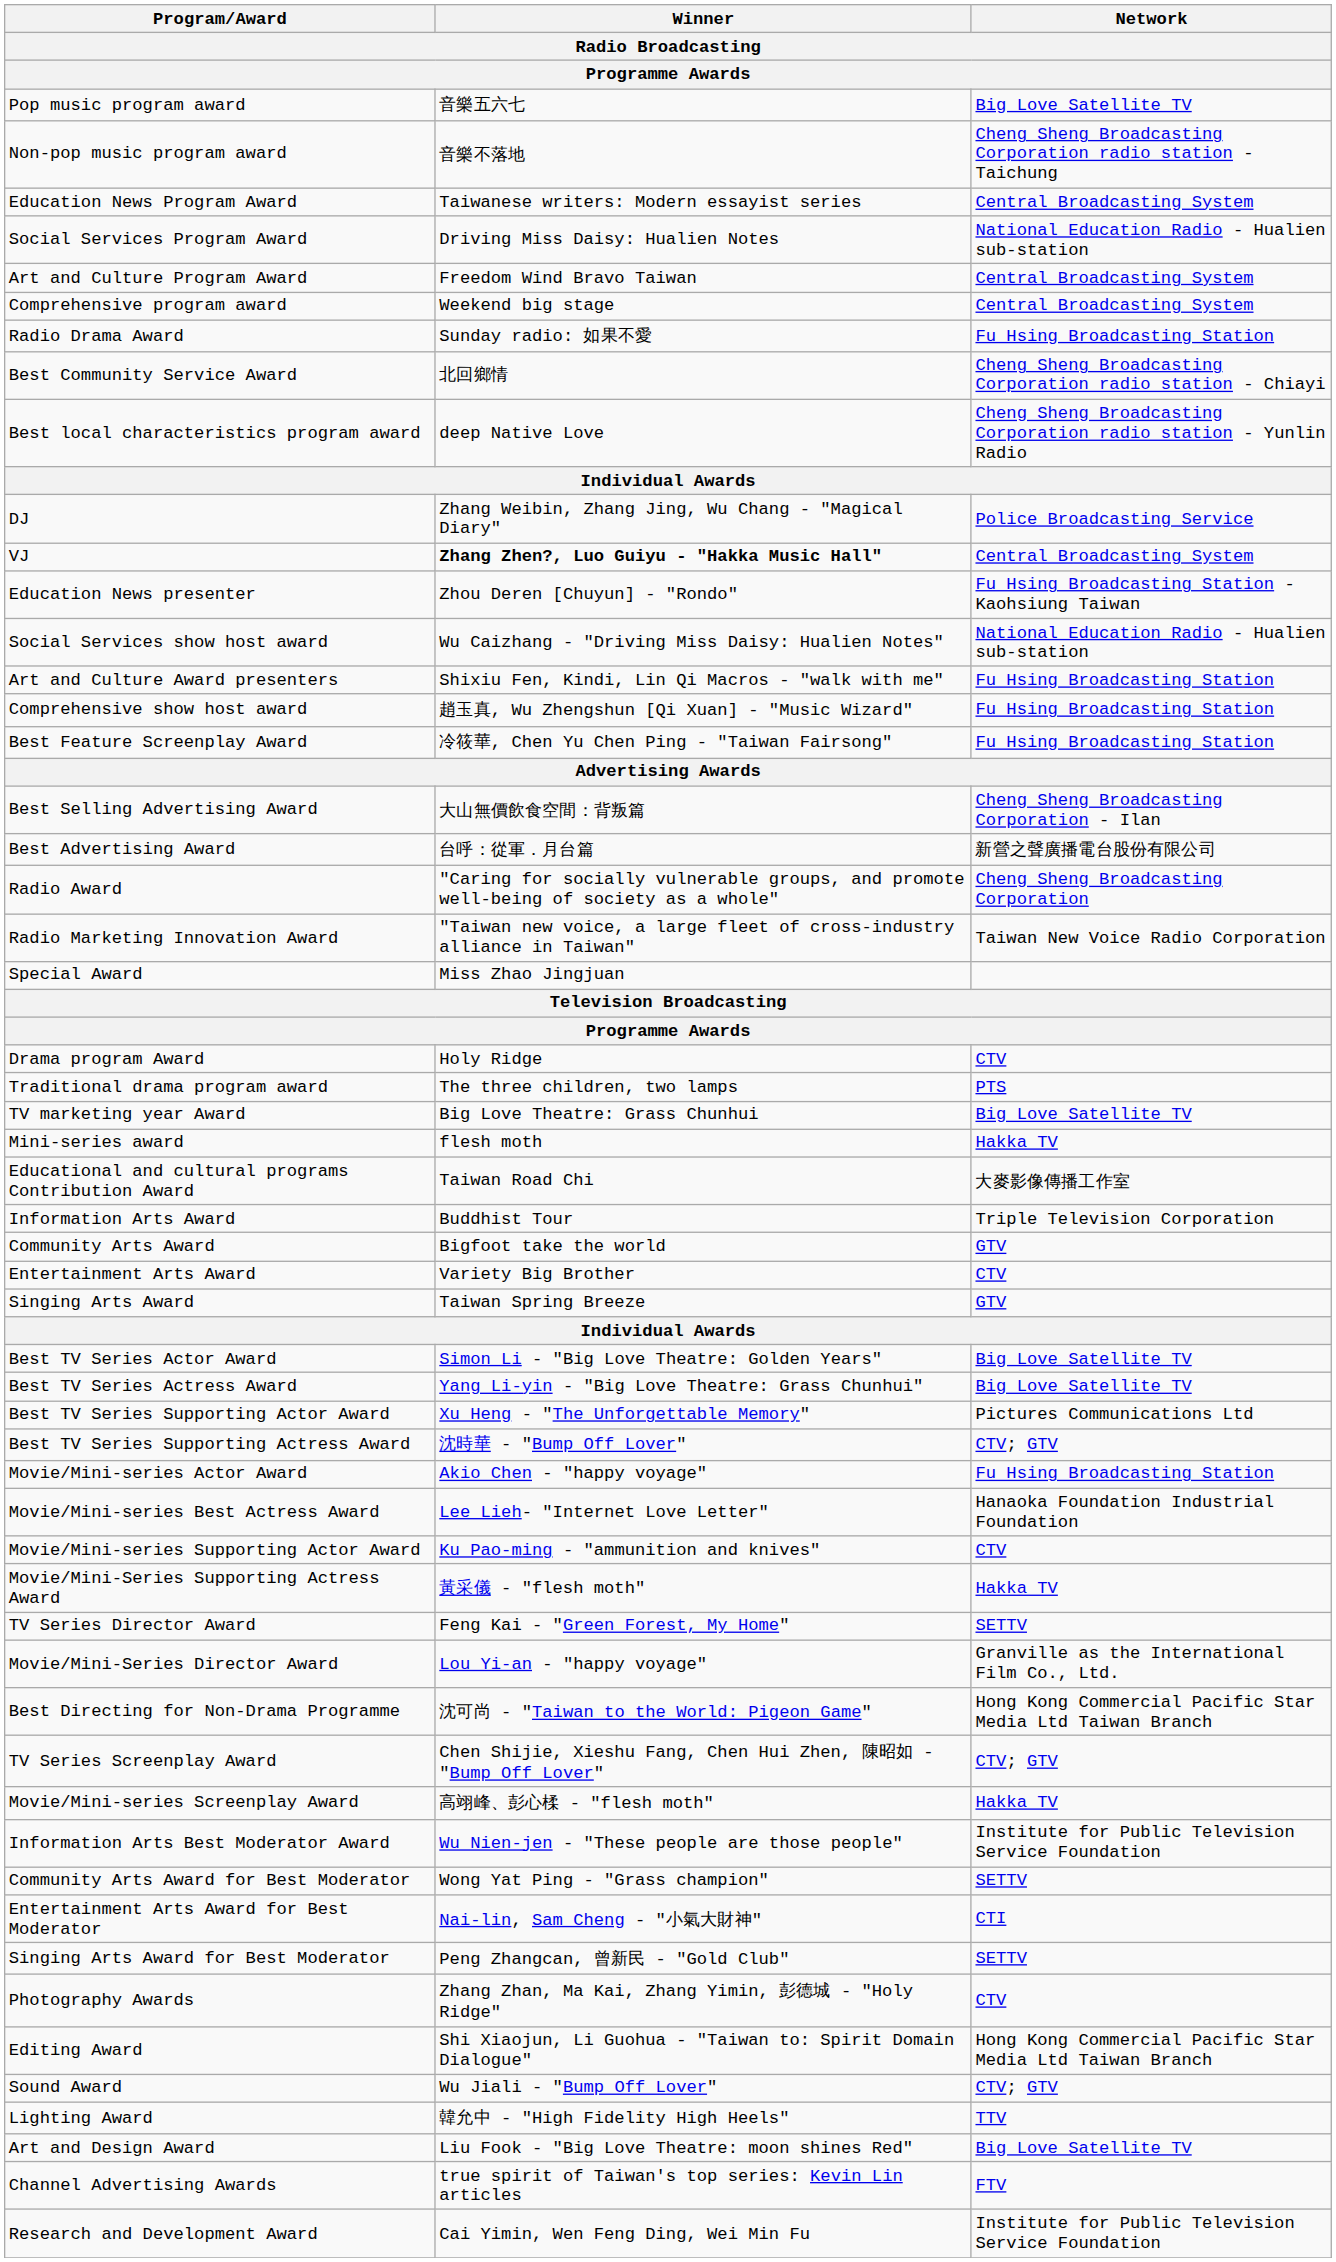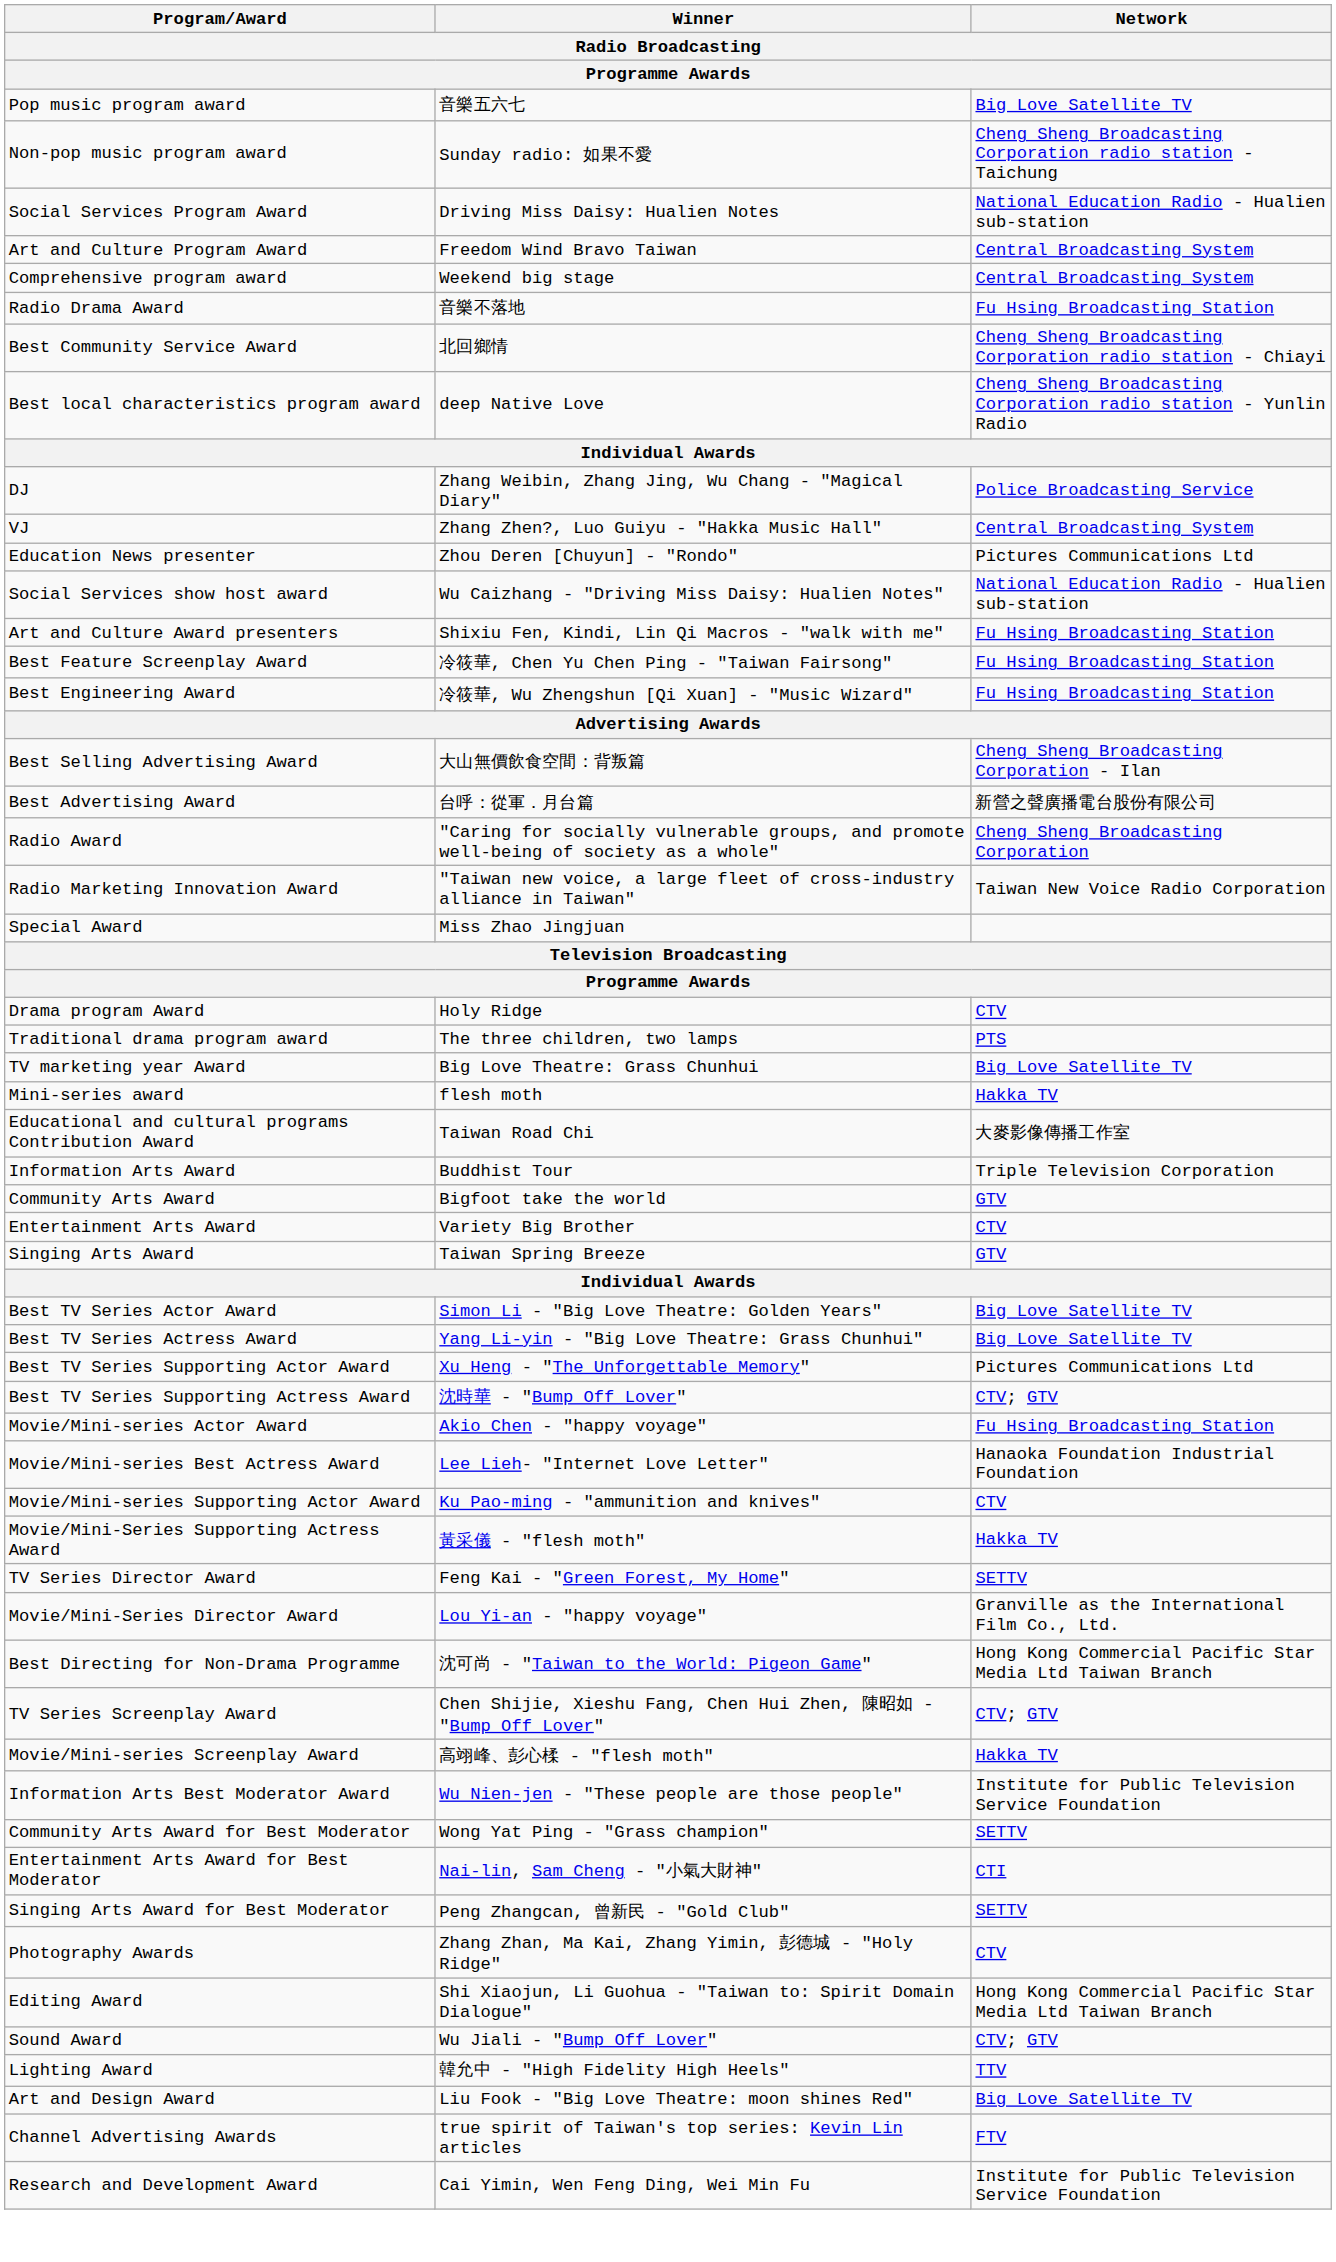 <table class="wikitable">
 <tr>
 <th style="width:240pt;">Program/Award</th>
 <th style="width:300pt;">Winner</th>
 <th style="width:200pt;">Network</th>
 </tr>
 <tr>
 <th colspan=3 style="text-align:center" style="background:#99CCFF;">Radio Broadcasting</th>
 </tr>
 <tr>
 <th colspan=3 style="text-align:center" style="background:LightSteelBlue;">Programme Awards</th>
 </tr>
 <tr>
 <td>Pop music program award</td>
 <td>音樂五六七</td>
 <td><a href='#'>Big Love Satellite TV</a></td>
 </tr>
 <tr>
 <td>Non-pop music program award</td>
-<td>音樂不落地</td>
+<td>Sunday radio: 如果不愛</td>
 <td><a href='#'>Cheng Sheng Broadcasting Corporation radio station</a> - Taichung</td>
-</tr>
-<tr>
-<td>Education News Program Award</td>
-<td>Taiwanese writers: Modern essayist series</td>
-<td><a href='#'>Central Broadcasting System</a></td>
 </tr>
 <tr>
 <td>Social Services Program Award</td>
 <td>Driving Miss Daisy: Hualien Notes</td>
 <td><a href='#'>National Education Radio</a> - Hualien sub-station</td>
 </tr>
 <tr>
 <td>Art and Culture Program Award</td>
 <td>Freedom Wind Bravo Taiwan</td>
 <td><a href='#'>Central Broadcasting System</a></td>
 </tr>
 <tr>
 <td>Comprehensive program award</td>
 <td>Weekend big stage</td>
 <td><a href='#'>Central Broadcasting System</a></td>
 </tr>
 <tr>
 <td>Radio Drama Award</td>
-<td>Sunday radio: 如果不愛</td>
+<td>音樂不落地</td>
 <td><a href='#'>Fu Hsing Broadcasting Station</a></td>
 </tr>
 <tr>
 <td>Best Community Service Award</td>
 <td>北回鄉情</td>
 <td><a href='#'>Cheng Sheng Broadcasting Corporation radio station</a> - Chiayi</td>
 </tr>
 <tr>
 <td>Best local characteristics program award</td>
 <td>deep Native Love</td>
 <td><a href='#'>Cheng Sheng Broadcasting Corporation radio station</a> - Yunlin Radio</td>
 </tr>
 <tr>
 <th colspan=3 style="text-align:center" style="background:LightSteelBlue;">Individual Awards</th>
 </tr>
 <tr>
 <td>DJ</td>
 <td>Zhang Weibin, Zhang Jing, Wu Chang - "Magical Diary"</td>
 <td><a href='#'>Police Broadcasting Service</a></td>
 </tr>
 <tr>
 <td>VJ</td>
-<td><strong>Zhang Zhen?, Luo Guiyu - "Hakka Music Hall"</strong></td>
+<td>Zhang Zhen?, Luo Guiyu - "Hakka Music Hall"</td>
 <td><a href='#'>Central Broadcasting System</a></td>
 </tr>
 <tr>
 <td>Education News presenter</td>
 <td>Zhou Deren [Chuyun] - "Rondo"</td>
-<td><a href='#'>Fu Hsing Broadcasting Station</a> - Kaohsiung Taiwan</td>
+<td>Pictures Communications Ltd</td>
 </tr>
 <tr>
 <td>Social Services show host award</td>
 <td>Wu Caizhang - "Driving Miss Daisy: Hualien Notes"</td>
 <td><a href='#'>National Education Radio</a> - Hualien sub-station</td>
 </tr>
 <tr>
 <td>Art and Culture Award presenters</td>
 <td>Shixiu Fen, Kindi, Lin Qi Macros - "walk with me"</td>
 <td><a href='#'>Fu Hsing Broadcasting Station</a></td>
 </tr>
 <tr>
-<td>Comprehensive show host award</td>
-<td>趙玉真, Wu Zhengshun [Qi Xuan] - "Music Wizard"</td>
+<td>Best Feature Screenplay Award</td>
+<td>冷筱華, Chen Yu Chen Ping - "Taiwan Fairsong"</td>
 <td><a href='#'>Fu Hsing Broadcasting Station</a></td>
 </tr>
 <tr>
-<td>Best Feature Screenplay Award</td>
-<td>冷筱華, Chen Yu Chen Ping - "Taiwan Fairsong"</td>
+<td>Best Engineering Award</td>
+<td>冷筱華, Wu Zhengshun [Qi Xuan] - "Music Wizard"</td>
 <td><a href='#'>Fu Hsing Broadcasting Station</a></td>
 </tr>
 <tr>
 <th colspan=3 style="text-align:center" style="background:LightSteelBlue;">Advertising Awards</th>
 </tr>
 <tr>
 <td>Best Selling Advertising Award</td>
 <td>大山無價飲食空間：背叛篇</td>
 <td><a href='#'>Cheng Sheng Broadcasting Corporation</a> - Ilan</td>
 </tr>
 <tr>
 <td>Best Advertising Award</td>
 <td>台呼：從軍．月台篇</td>
 <td>新營之聲廣播電台股份有限公司</td>
 </tr>
 <tr>
 <td>Radio Award</td>
 <td>"Caring for socially vulnerable groups, and promote well-being of society as a whole"</td>
 <td><a href='#'>Cheng Sheng Broadcasting Corporation</a></td>
 </tr>
 <tr>
 <td>Radio Marketing Innovation Award</td>
 <td>"Taiwan new voice, a large fleet of cross-industry alliance in Taiwan"</td>
 <td>Taiwan New Voice Radio Corporation</td>
 </tr>
 <tr>
 <td>Special Award</td>
 <td>Miss Zhao Jingjuan</td>
 <td></td>
 </tr>
 <tr>
 <th colspan=3 style="text-align:center" style="background:#99CCFF;">Television Broadcasting</th>
 </tr>
 <tr>
 <th colspan=3 style="text-align:center" style="background:LightSteelBlue;">Programme Awards</th>
 </tr>
 <tr>
 <td>Drama program Award</td>
 <td>Holy Ridge</td>
 <td><a href='#'>CTV</a></td>
 </tr>
 <tr>
 <td>Traditional drama program award</td>
 <td>The three children, two lamps</td>
 <td><a href='#'>PTS</a></td>
 </tr>
 <tr>
 <td>TV marketing year Award</td>
 <td>Big Love Theatre: Grass Chunhui</td>
 <td><a href='#'>Big Love Satellite TV</a></td>
 </tr>
 <tr>
 <td>Mini-series award</td>
 <td>flesh moth</td>
 <td><a href='#'>Hakka TV</a></td>
 </tr>
 <tr>
 <td>Educational and cultural programs Contribution Award</td>
 <td>Taiwan Road Chi</td>
 <td>大麥影像傳播工作室</td>
 </tr>
 <tr>
 <td>Information Arts Award</td>
 <td>Buddhist Tour</td>
 <td>Triple Television Corporation</td>
 </tr>
 <tr>
 <td>Community Arts Award</td>
 <td>Bigfoot take the world</td>
 <td><a href='#'>GTV</a></td>
 </tr>
 <tr>
 <td>Entertainment Arts Award</td>
 <td>Variety Big Brother</td>
 <td><a href='#'>CTV</a></td>
 </tr>
 <tr>
 <td>Singing Arts Award</td>
 <td>Taiwan Spring Breeze</td>
 <td><a href='#'>GTV</a></td>
 </tr>
 <tr>
 <th colspan=3 style="text-align:center" style="background:LightSteelBlue;">Individual Awards</th>
 </tr>
 <tr>
 <td>Best TV Series Actor Award</td>
 <td><a href='#'>Simon Li</a> - "Big Love Theatre: Golden Years"</td>
 <td><a href='#'>Big Love Satellite TV</a></td>
 </tr>
 <tr>
 <td>Best TV Series Actress Award</td>
 <td><a href='#'>Yang Li-yin</a> - "Big Love Theatre: Grass Chunhui"</td>
 <td><a href='#'>Big Love Satellite TV</a></td>
 </tr>
 <tr>
 <td>Best TV Series Supporting Actor Award</td>
 <td><a href='#'>Xu Heng</a> - "<a href='#'>The Unforgettable Memory</a>"</td>
 <td>Pictures Communications Ltd</td>
 </tr>
 <tr>
 <td>Best TV Series Supporting Actress Award</td>
 <td><a href='#'>沈時華</a> - "<a href='#'>Bump Off Lover</a>"</td>
 <td><a href='#'>CTV</a>; <a href='#'>GTV</a></td>
 </tr>
 <tr>
 <td>Movie/Mini-series Actor Award</td>
 <td><a href='#'>Akio Chen</a> - "happy voyage"</td>
 <td><a href='#'>Fu Hsing Broadcasting Station</a></td>
 </tr>
 <tr>
 <td>Movie/Mini-series Best Actress Award</td>
 <td><a href='#'>Lee Lieh</a>- "Internet Love Letter"</td>
 <td>Hanaoka Foundation Industrial Foundation</td>
 </tr>
 <tr>
 <td>Movie/Mini-series Supporting Actor Award</td>
 <td><a href='#'>Ku Pao-ming</a> - "ammunition and knives"</td>
 <td><a href='#'>CTV</a></td>
 </tr>
 <tr>
 <td>Movie/Mini-Series Supporting Actress Award</td>
 <td><a href='#'>黃采儀</a> - "flesh moth"</td>
 <td><a href='#'>Hakka TV</a></td>
 </tr>
 <tr>
 <td>TV Series Director Award</td>
 <td>Feng Kai - "<a href='#'>Green Forest, My Home</a>"</td>
 <td><a href='#'>SETTV</a></td>
 </tr>
 <tr>
 <td>Movie/Mini-Series Director Award</td>
 <td><a href='#'>Lou Yi-an</a> - "happy voyage"</td>
 <td>Granville as the International Film Co., Ltd.</td>
 </tr>
 <tr>
 <td>Best Directing for Non-Drama Programme</td>
 <td>沈可尚 - "<a href='#'>Taiwan to the World: Pigeon Game</a>"</td>
 <td>Hong Kong Commercial Pacific Star Media Ltd Taiwan Branch</td>
 </tr>
 <tr>
 <td>TV Series Screenplay Award</td>
 <td>Chen Shijie, Xieshu Fang, Chen Hui Zhen, 陳昭如 - "<a href='#'>Bump Off Lover</a>"</td>
 <td><a href='#'>CTV</a>; <a href='#'>GTV</a></td>
 </tr>
 <tr>
 <td>Movie/Mini-series Screenplay Award</td>
 <td>高翊峰、彭心楺 - "flesh moth"</td>
 <td><a href='#'>Hakka TV</a></td>
 </tr>
 <tr>
 <td>Information Arts Best Moderator Award</td>
 <td><a href='#'>Wu Nien-jen</a> - "These people are those people"</td>
 <td>Institute for Public Television Service Foundation</td>
 </tr>
 <tr>
 <td>Community Arts Award for Best Moderator</td>
 <td>Wong Yat Ping - "Grass champion"</td>
 <td><a href='#'>SETTV</a></td>
 </tr>
 <tr>
 <td>Entertainment Arts Award for Best Moderator</td>
 <td><a href='#'>Nai-lin</a>, <a href='#'>Sam Cheng</a> - "小氣大財神"</td>
 <td><a href='#'>CTI</a></td>
 </tr>
 <tr>
 <td>Singing Arts Award for Best Moderator</td>
 <td>Peng Zhangcan, 曾新民 - "Gold Club"</td>
 <td><a href='#'>SETTV</a></td>
 </tr>
 <tr>
 <td>Photography Awards</td>
 <td>Zhang Zhan, Ma Kai, Zhang Yimin, 彭德城 - "Holy Ridge"</td>
 <td><a href='#'>CTV</a></td>
 </tr>
 <tr>
 <td>Editing Award</td>
 <td>Shi Xiaojun, Li Guohua - "Taiwan to: Spirit Domain Dialogue"</td>
 <td>Hong Kong Commercial Pacific Star Media Ltd Taiwan Branch</td>
 </tr>
 <tr>
 <td>Sound Award</td>
 <td>Wu Jiali - "<a href='#'>Bump Off Lover</a>"</td>
 <td><a href='#'>CTV</a>; <a href='#'>GTV</a></td>
 </tr>
 <tr>
 <td>Lighting Award</td>
 <td>韓允中 - "High Fidelity High Heels"</td>
 <td><a href='#'>TTV</a></td>
 </tr>
 <tr>
 <td>Art and Design Award</td>
 <td>Liu Fook - "Big Love Theatre: moon shines Red"</td>
 <td><a href='#'>Big Love Satellite TV</a></td>
 </tr>
 <tr>
 <td>Channel Advertising Awards</td>
 <td>true spirit of Taiwan's top series: <a href='#'>Kevin Lin</a> articles</td>
 <td><a href='#'>FTV</a></td>
 </tr>
 <tr>
 <td>Research and Development Award</td>
 <td>Cai Yimin, Wen Feng Ding, Wei Min Fu</td>
 <td>Institute for Public Television Service Foundation</td>
 </tr>
 </table>
